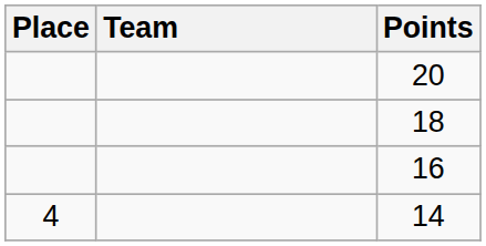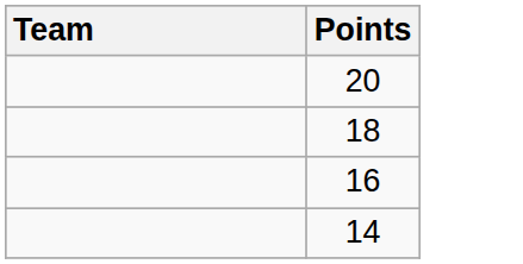 <table class="wikitable" style="text-align:center; padding-bottom:0;">
 <tr>
-<th>Place</th>
 <th style="width:9em; text-align:left;">Team</th>
 <th>Points</th>
 </tr>
 <tr>
-<td></td>
 <td align=left></td>
 <td>20</td>
 </tr>
 <tr>
-<td></td>
 <td align=left></td>
 <td>18</td>
 </tr>
 <tr>
-<td></td>
 <td align=left></td>
 <td>16</td>
 </tr>
 <tr>
-<td>4</td>
 <td align=left></td>
 <td>14</td>
 </tr>
 </table>
